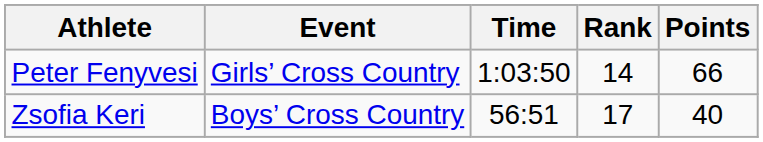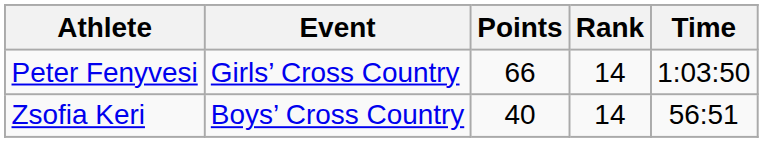 <table class="wikitable" border="1" style="font-size:90%">
 <tr>
 <th>Athlete</th>
 <th>Event</th>
+<th>Points</th>
+<th>Rank</th>
 <th>Time</th>
-<th>Rank</th>
-<th>Points</th>
 </tr>
 <tr>
 <td><a href='#'>Peter Fenyvesi</a></td>
 <td><a href='#'>Girls’ Cross Country</a></td>
+<td align=center>66</td>
+<td align=center>14</td>
 <td align=center>1:03:50</td>
-<td align=center>14</td>
-<td align=center>66</td>
 </tr>
 <tr>
 <td><a href='#'>Zsofia Keri</a></td>
 <td><a href='#'>Boys’ Cross Country</a></td>
+<td align=center>40</td>
+<td align=center>14</td>
 <td align=center>56:51</td>
-<td align=center>17</td>
-<td align=center>40</td>
 </tr>
 </table>
